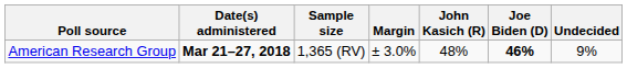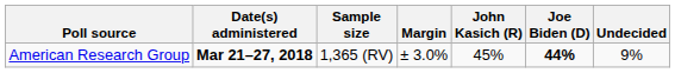 <table class="wikitable" style="font-size:90%;text-align:center;">
 <tr valign=bottom style="font-size:90%;">
 <th>Poll source</th>
 <th>Date(s)<br>administered</th>
 <th>Sample<br>size</th>
 <th>Margin<br></th>
 <th>John<br>Kasich (R)</th>
 <th>Joe<br>Biden (D)</th>
 <th>Undecided</th>
 </tr>
 <tr>
 <td style="text-align:left;"><a href='#'>American Research Group</a></td>
 <td><strong>Mar 21–27, 2018</strong></td>
 <td>1,365 (RV)</td>
 <td>± 3.0%</td>
-<td>48%</td>
-<td><strong>46%</strong></td>
+<td>45%</td>
+<td><strong>44%</strong></td>
 <td>9%</td>
 </tr>
 </table>
